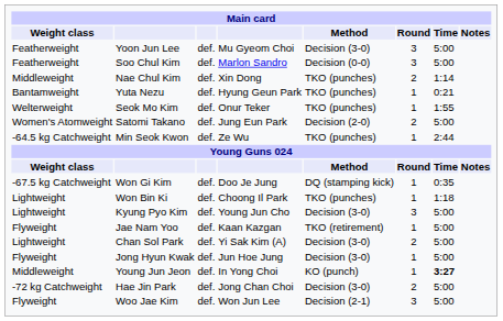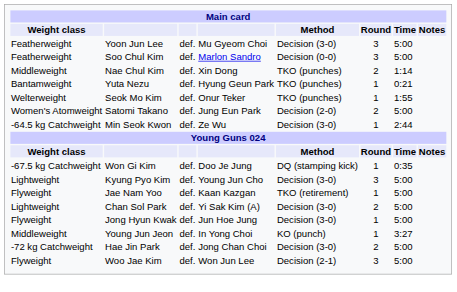 <table style="font-size: 84%; border: 1px solid darkgray; padding: 0.43em; background-color: #F8F9FA;">
 <tr>
 <th colspan="8" style="background-color: #ccf; color: #000080; text-align: center;">Main card</th>
 </tr>
 <tr>
 <th colspan="1" style="background-color: #E6E8FA; color: #000000; text-align: center;">Weight class</th>
 <th colspan="1" style="background-color: #E6E8FA; color: #000000; text-align: center;"></th>
 <th colspan="1" style="background-color: #E6E8FA; color: #000000; text-align: center;"></th>
 <th colspan="1" style="background-color: #E6E8FA; color: #000000; text-align: center;"></th>
 <th colspan="1" style="background-color: #E6E8FA; color: #000000; text-align: center;">Method</th>
 <th colspan="1" style="background-color: #E6E8FA; color: #000000; text-align: center;">Round</th>
 <th colspan="1" style="background-color: #E6E8FA; color: #000000; text-align: center;">Time</th>
 <th colspan="1" style="background-color: #E6E8FA; color: #000000; text-align: center;">Notes</th>
 </tr>
 <tr>
 <td>Featherweight</td>
 <td> Yoon Jun Lee</td>
 <td>def.</td>
 <td> Mu Gyeom Choi</td>
 <td>Decision (3-0)</td>
 <td align="center">3</td>
 <td>5:00</td>
 <td></td>
 </tr>
 <tr>
 <td>Featherweight</td>
 <td> Soo Chul Kim</td>
 <td>def.</td>
 <td> <a href='#'>Marlon Sandro</a></td>
 <td>Decision (0-0)</td>
 <td align="center">3</td>
 <td>5:00</td>
 <td></td>
 </tr>
 <tr>
 <td>Middleweight</td>
 <td> Nae Chul Kim</td>
 <td>def.</td>
 <td> Xin Dong</td>
 <td>TKO (punches)</td>
 <td align="center">2</td>
 <td>1:14</td>
 <td></td>
 </tr>
 <tr>
 <td>Bantamweight</td>
 <td> Yuta Nezu</td>
 <td>def.</td>
 <td> Hyung Geun Park</td>
 <td>TKO (punches)</td>
 <td align="center">1</td>
 <td>0:21</td>
 <td></td>
 </tr>
 <tr>
 <td>Welterweight</td>
 <td> Seok Mo Kim</td>
 <td>def.</td>
 <td> Onur Teker</td>
 <td>TKO (punches)</td>
 <td align="center">1</td>
 <td>1:55</td>
 <td></td>
 </tr>
 <tr>
 <td>Women's Atomweight</td>
 <td> Satomi Takano</td>
 <td>def.</td>
 <td> Jung Eun Park</td>
 <td>Decision (2-0)</td>
 <td align="center">2</td>
 <td>5:00</td>
 <td></td>
 </tr>
 <tr>
 <td>-64.5 kg Catchweight</td>
 <td> Min Seok Kwon</td>
 <td>def.</td>
 <td> Ze Wu</td>
-<td>TKO (punches)</td>
+<td>Decision (3-0)</td>
 <td align="center">1</td>
 <td>2:44</td>
 <td></td>
 </tr>
 <tr>
 <th colspan="8" style="background-color: #ccf; color: #000080; text-align: center;">Young Guns 024</th>
 </tr>
 <tr>
 <th colspan="1" style="background-color: #E6E8FA; color: #000000; text-align: center;">Weight class</th>
 <th colspan="1" style="background-color: #E6E8FA; color: #000000; text-align: center;"></th>
 <th colspan="1" style="background-color: #E6E8FA; color: #000000; text-align: center;"></th>
 <th colspan="1" style="background-color: #E6E8FA; color: #000000; text-align: center;"></th>
 <th colspan="1" style="background-color: #E6E8FA; color: #000000; text-align: center;">Method</th>
 <th colspan="1" style="background-color: #E6E8FA; color: #000000; text-align: center;">Round</th>
 <th colspan="1" style="background-color: #E6E8FA; color: #000000; text-align: center;">Time</th>
 <th colspan="1" style="background-color: #E6E8FA; color: #000000; text-align: center;">Notes</th>
 </tr>
 <tr>
 </tr>
 <tr>
 <td>-67.5 kg Catchweight</td>
 <td> Won Gi Kim</td>
 <td>def.</td>
 <td> Doo Je Jung</td>
 <td>DQ (stamping kick)</td>
 <td align="center">1</td>
 <td>0:35</td>
-<td></td>
-</tr>
-<tr>
-<td>Lightweight</td>
-<td> Won Bin Ki</td>
-<td>def.</td>
-<td> Choong Il Park</td>
-<td>TKO (punches)</td>
-<td align="center">1</td>
-<td>1:18</td>
 <td></td>
 </tr>
 <tr>
 <td>Lightweight</td>
 <td> Kyung Pyo Kim</td>
 <td>def.</td>
 <td> Young Jun Cho</td>
 <td>Decision (3-0)</td>
 <td align="center">3</td>
 <td>5:00</td>
 <td></td>
 </tr>
 <tr>
 <td>Flyweight</td>
 <td> Jae Nam Yoo</td>
 <td>def.</td>
 <td> Kaan Kazgan</td>
 <td>TKO (retirement)</td>
 <td align="center">1</td>
 <td>5:00</td>
 <td></td>
 </tr>
 <tr>
 <td>Lightweight</td>
 <td> Chan Sol Park</td>
 <td>def.</td>
 <td> Yi Sak Kim (A)</td>
 <td>Decision (3-0)</td>
 <td align="center">2</td>
 <td>5:00</td>
 <td></td>
 </tr>
 <tr>
 <td>Flyweight</td>
 <td> Jong Hyun Kwak</td>
 <td>def.</td>
 <td> Jun Hoe Jung</td>
 <td>Decision (3-0)</td>
 <td align="center">1</td>
 <td>5:00</td>
 <td></td>
 </tr>
 <tr>
 <td>Middleweight</td>
 <td> Young Jun Jeon</td>
 <td>def.</td>
 <td> In Yong Choi</td>
 <td>KO (punch)</td>
 <td align="center">1</td>
-<td><strong>3:27</strong></td>
+<td>3:27</td>
 <td></td>
 </tr>
 <tr>
 <td>-72 kg Catchweight</td>
 <td> Hae Jin Park</td>
 <td>def.</td>
 <td> Jong Chan Choi</td>
 <td>Decision (3-0)</td>
 <td align="center">2</td>
 <td>5:00</td>
 <td></td>
 </tr>
 <tr>
 <td>Flyweight</td>
 <td> Woo Jae Kim</td>
 <td>def.</td>
 <td> Won Jun Lee</td>
 <td>Decision (2-1)</td>
 <td align="center">3</td>
 <td>5:00</td>
 <td></td>
 </tr>
 <tr>
 </tr>
 </table>
